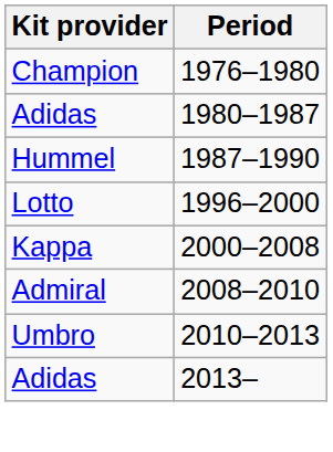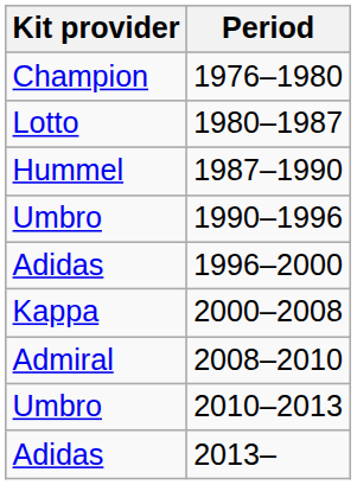 <table class="wikitable">
 <tr>
 <th>Kit provider</th>
 <th>Period</th>
 </tr>
 <tr>
 <td> <a href='#'>Champion</a></td>
 <td>1976–1980</td>
 </tr>
 <tr>
-<td> <a href='#'>Adidas</a></td>
+<td> <a href='#'>Lotto</a></td>
 <td>1980–1987</td>
 </tr>
 <tr>
 <td> <a href='#'>Hummel</a></td>
 <td>1987–1990</td>
 </tr>
 <tr>
-<td> <a href='#'>Lotto</a></td>
+<td> <a href='#'>Umbro</a></td>
+<td>1990–1996</td>
+</tr>
+<tr>
+<td> <a href='#'>Adidas</a></td>
 <td>1996–2000</td>
 </tr>
 <tr>
 <td> <a href='#'>Kappa</a></td>
 <td>2000–2008</td>
 </tr>
 <tr>
 <td> <a href='#'>Admiral</a></td>
 <td>2008–2010</td>
 </tr>
 <tr>
 <td> <a href='#'>Umbro</a></td>
 <td>2010–2013</td>
 </tr>
 <tr>
 <td> <a href='#'>Adidas</a></td>
 <td>2013–</td>
 </tr>
 </table>
